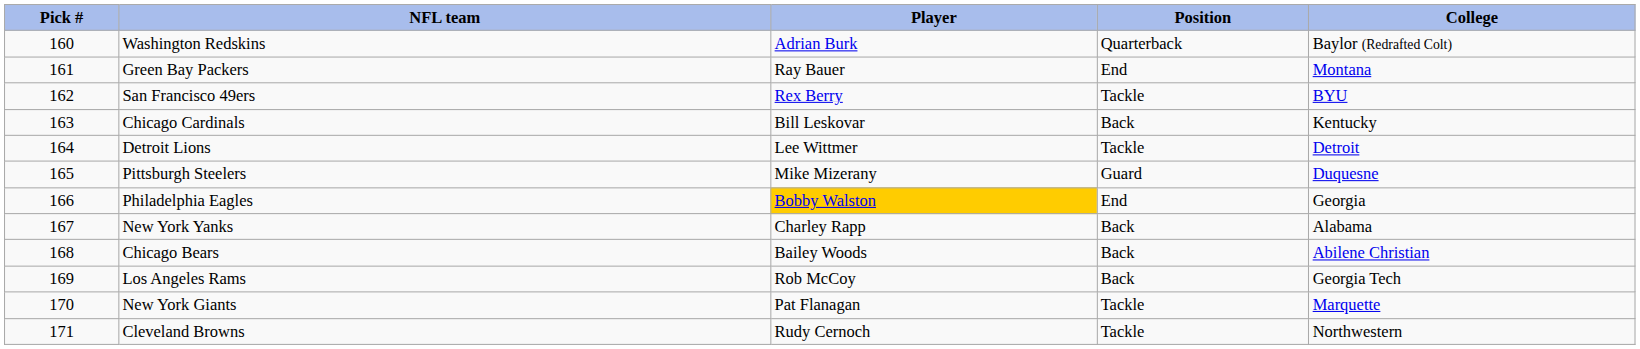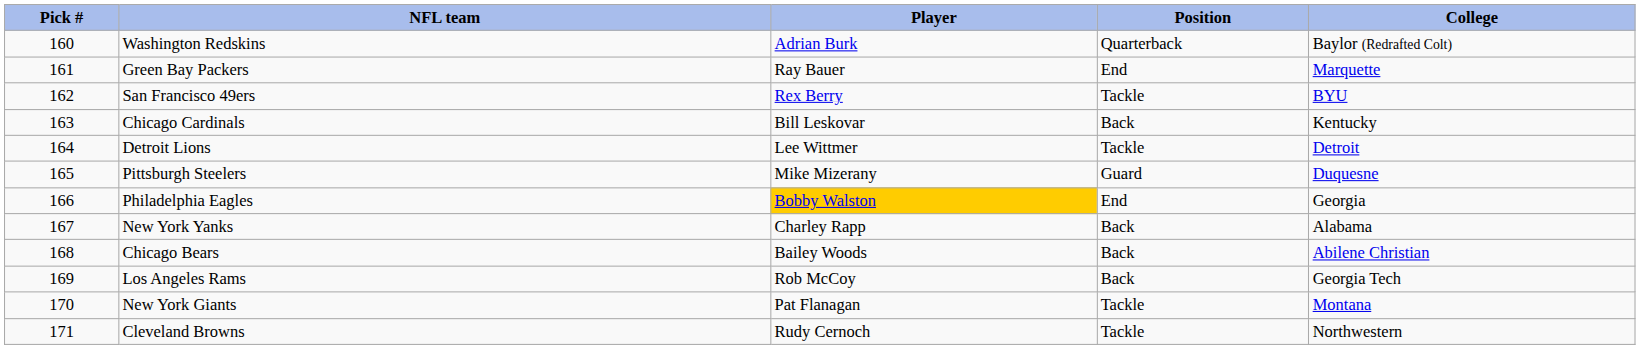 <table class="wikitable sortable sortable" style="width: 100%">
 <tr>
 <th style="background:#A8BDEC;" width=7%>Pick #</th>
 <th width=40% style="background:#A8BDEC;">NFL team</th>
 <th width=20% style="background:#A8BDEC;">Player</th>
 <th width=13% style="background:#A8BDEC;">Position</th>
 <th style="background:#A8BDEC;">College</th>
 </tr>
 <tr>
 <td align=center>160</td>
 <td>Washington Redskins</td>
 <td><a href='#'>Adrian Burk</a></td>
 <td>Quarterback</td>
 <td>Baylor <small>(Redrafted Colt)</small></td>
 </tr>
 <tr>
 <td align=center>161</td>
 <td>Green Bay Packers</td>
 <td>Ray Bauer</td>
 <td>End</td>
-<td><a href='#'>Montana</a></td>
+<td><a href='#'>Marquette</a></td>
 </tr>
 <tr>
 <td align=center>162</td>
 <td>San Francisco 49ers</td>
 <td><a href='#'>Rex Berry</a></td>
 <td>Tackle</td>
 <td><a href='#'>BYU</a></td>
 </tr>
 <tr>
 <td align=center>163</td>
 <td>Chicago Cardinals</td>
 <td>Bill Leskovar</td>
 <td>Back</td>
 <td>Kentucky</td>
 </tr>
 <tr>
 <td align=center>164</td>
 <td>Detroit Lions</td>
 <td>Lee Wittmer</td>
 <td>Tackle</td>
 <td><a href='#'>Detroit</a></td>
 </tr>
 <tr>
 <td align=center>165</td>
 <td>Pittsburgh Steelers</td>
 <td>Mike Mizerany</td>
 <td>Guard</td>
 <td><a href='#'>Duquesne</a></td>
 </tr>
 <tr>
 <td align=center>166</td>
 <td>Philadelphia Eagles</td>
 <td bgcolor="#FFCC00"><a href='#'>Bobby Walston</a></td>
 <td>End</td>
 <td>Georgia</td>
 </tr>
 <tr>
 <td align=center>167</td>
 <td>New York Yanks</td>
 <td>Charley Rapp</td>
 <td>Back</td>
 <td>Alabama</td>
 </tr>
 <tr>
 <td align=center>168</td>
 <td>Chicago Bears</td>
 <td>Bailey Woods</td>
 <td>Back</td>
 <td><a href='#'>Abilene Christian</a></td>
 </tr>
 <tr>
 <td align=center>169</td>
 <td>Los Angeles Rams</td>
 <td>Rob McCoy</td>
 <td>Back</td>
 <td>Georgia Tech</td>
 </tr>
 <tr>
 <td align=center>170</td>
 <td>New York Giants</td>
 <td>Pat Flanagan</td>
 <td>Tackle</td>
-<td><a href='#'>Marquette</a></td>
+<td><a href='#'>Montana</a></td>
 </tr>
 <tr>
 <td align=center>171</td>
 <td>Cleveland Browns</td>
 <td>Rudy Cernoch</td>
 <td>Tackle</td>
 <td>Northwestern</td>
 </tr>
 </table>
